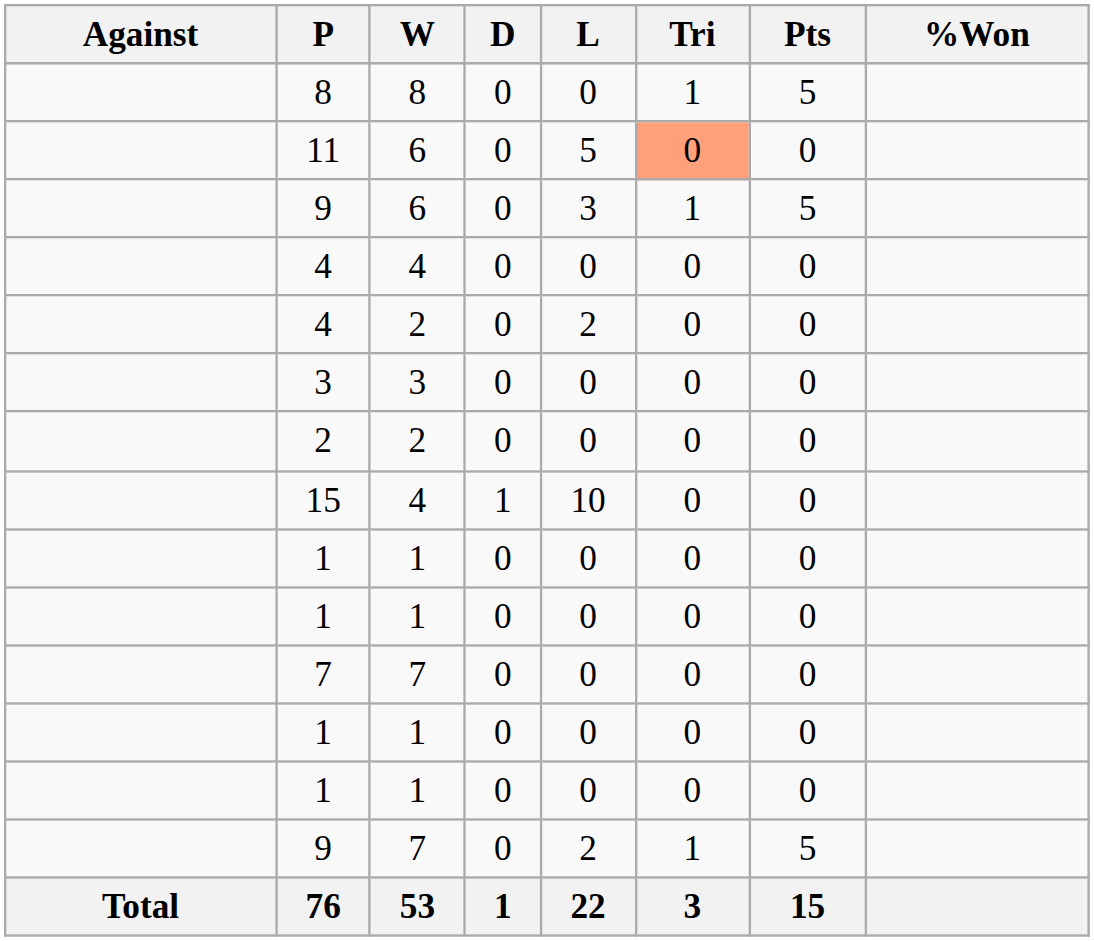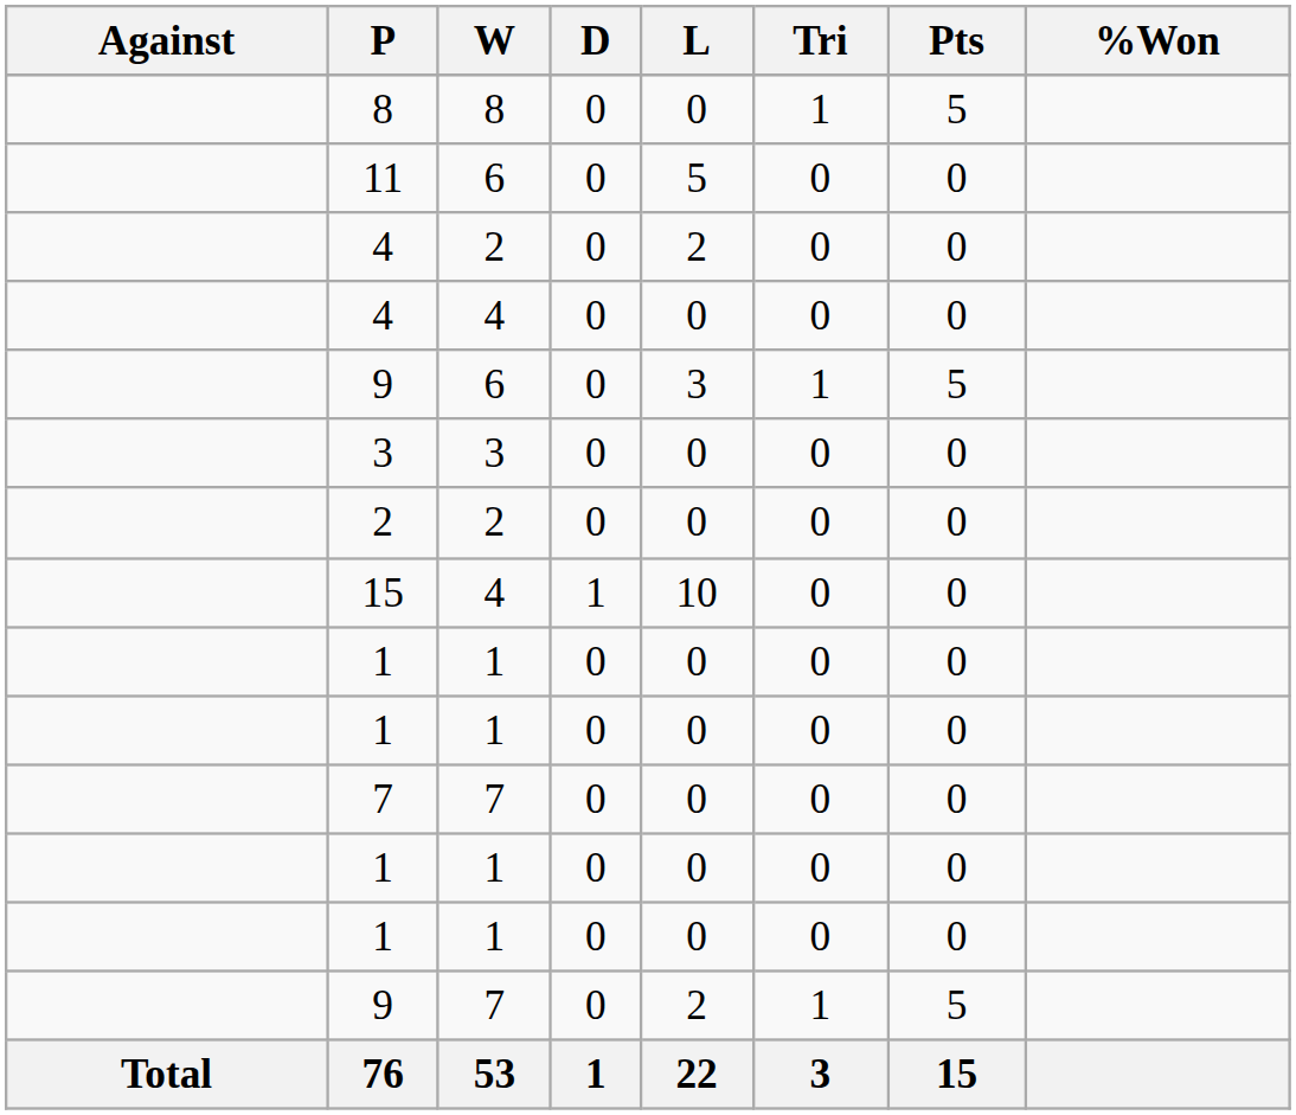 <table class="wikitable sortable"  style="text-align:center; font-size:95%; width:75%;">
 <tr>
 <th style="width:25%;">Against</th>
 <th abbr="Played" style="width:15px;">P</th>
 <th abbr="Won" style="width:10px;">W</th>
 <th abbr="Drawn" style="width:10px;">D</th>
 <th abbr="Lost" style="width:10px;">L</th>
 <th abbr="Tries" style="width:15px;">Tri</th>
 <th abbr="Points" style="width:18px;">Pts</th>
 <th abbr="Won" style="width:18px;">%Won</th>
 </tr>
 <tr bgcolor="#d0ffd0" align="center">
 </tr>
 <tr>
 <td align="left"></td>
 <td>8</td>
 <td>8</td>
 <td>0</td>
 <td>0</td>
 <td>1</td>
 <td>5</td>
 <td></td>
 </tr>
 <tr>
 <td align="left"></td>
 <td>11</td>
 <td>6</td>
 <td>0</td>
 <td>5</td>
-<td style="background: lightsalmon;">0</td>
+<td>0</td>
 <td>0</td>
 <td></td>
 </tr>
 <tr>
 <td align="left"></td>
-<td>9</td>
-<td>6</td>
+<td>4</td>
+<td>2</td>
 <td>0</td>
-<td>3</td>
-<td>1</td>
-<td>5</td>
+<td>2</td>
+<td>0</td>
+<td>0</td>
 <td></td>
 </tr>
 <tr>
 <td align="left"></td>
 <td>4</td>
 <td>4</td>
 <td>0</td>
 <td>0</td>
 <td>0</td>
 <td>0</td>
 <td></td>
 </tr>
 <tr>
 <td align="left"></td>
-<td>4</td>
-<td>2</td>
+<td>9</td>
+<td>6</td>
 <td>0</td>
-<td>2</td>
-<td>0</td>
-<td>0</td>
+<td>3</td>
+<td>1</td>
+<td>5</td>
 <td></td>
 </tr>
 <tr>
 <td align="left"></td>
 <td>3</td>
 <td>3</td>
 <td>0</td>
 <td>0</td>
 <td>0</td>
 <td>0</td>
 <td></td>
 </tr>
 <tr>
 <td align="left"></td>
 <td>2</td>
 <td>2</td>
 <td>0</td>
 <td>0</td>
 <td>0</td>
 <td>0</td>
 <td></td>
 </tr>
 <tr>
 <td align="left"></td>
 <td>15</td>
 <td>4</td>
 <td>1</td>
 <td>10</td>
 <td>0</td>
 <td>0</td>
 <td></td>
 </tr>
 <tr>
 <td align="left"></td>
 <td>1</td>
 <td>1</td>
 <td>0</td>
 <td>0</td>
 <td>0</td>
 <td>0</td>
 <td></td>
 </tr>
 <tr>
 <td align="left"></td>
 <td>1</td>
 <td>1</td>
 <td>0</td>
 <td>0</td>
 <td>0</td>
 <td>0</td>
 <td></td>
 </tr>
 <tr>
 <td align="left"></td>
 <td>7</td>
 <td>7</td>
 <td>0</td>
 <td>0</td>
 <td>0</td>
 <td>0</td>
 <td></td>
 </tr>
 <tr>
 <td align="left"></td>
 <td>1</td>
 <td>1</td>
 <td>0</td>
 <td>0</td>
 <td>0</td>
 <td>0</td>
 <td></td>
 </tr>
 <tr>
 <td align="left"></td>
 <td>1</td>
 <td>1</td>
 <td>0</td>
 <td>0</td>
 <td>0</td>
 <td>0</td>
 <td></td>
 </tr>
 <tr>
 <td align="left"></td>
 <td>9</td>
 <td>7</td>
 <td>0</td>
 <td>2</td>
 <td>1</td>
 <td>5</td>
 <td></td>
 </tr>
 <tr>
 <th>Total</th>
 <th>76</th>
 <th>53</th>
 <th>1</th>
 <th>22</th>
 <th>3</th>
 <th>15</th>
 <th></th>
 </tr>
 </table>
